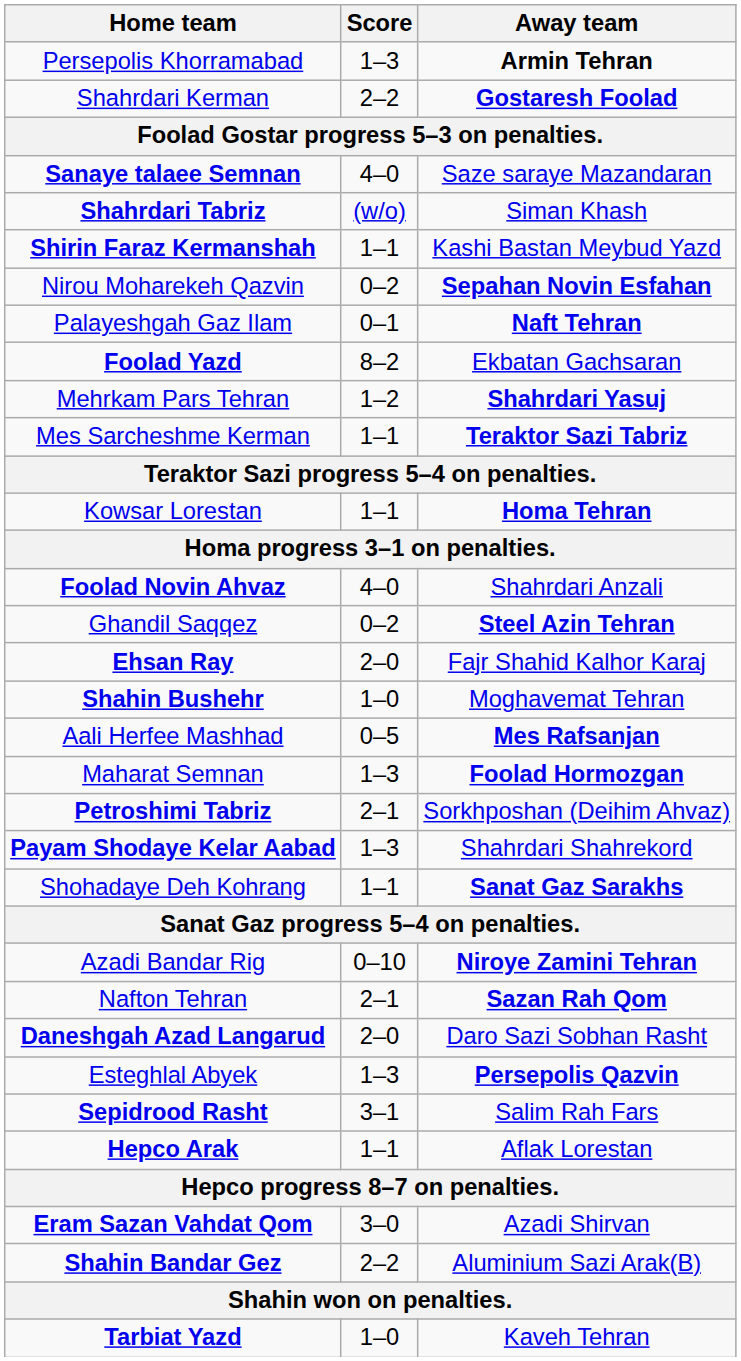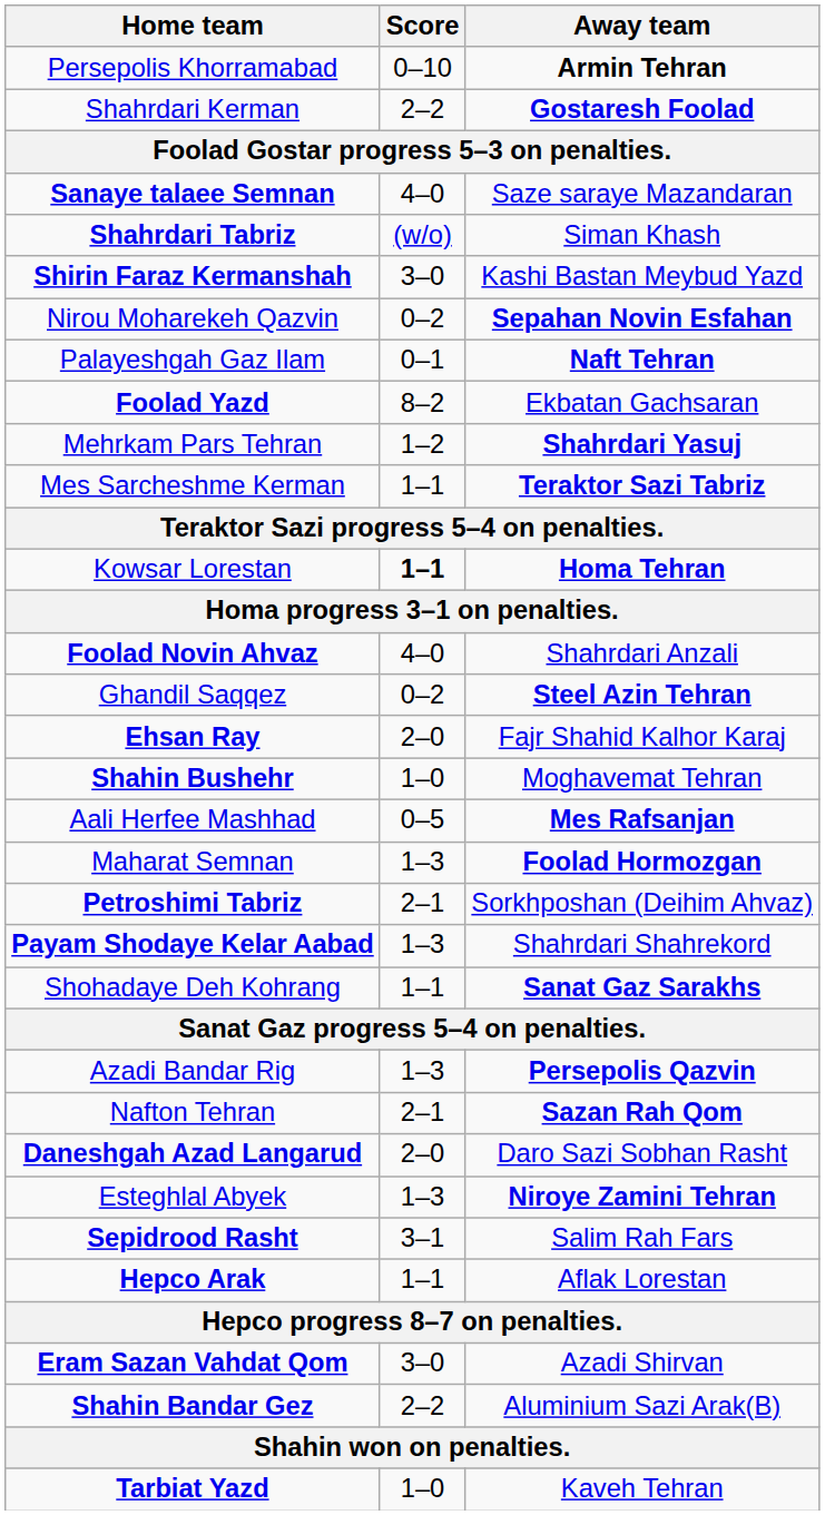 <table class="wikitable" style="text-align: center">
 <tr>
 <th>Home team</th>
 <th>Score</th>
 <th>Away team</th>
 </tr>
 <tr>
 <td><a href='#'>Persepolis Khorramabad</a></td>
-<td>1–3</td>
+<td>0–10</td>
 <td><strong>Armin Tehran</strong></td>
 </tr>
 <tr>
 <td><a href='#'>Shahrdari Kerman</a></td>
 <td>2–2</td>
 <td><strong><a href='#'>Gostaresh Foolad</a></strong></td>
 </tr>
 <tr>
 <th colspan=4>Foolad Gostar progress 5–3 on penalties.</th>
 </tr>
 <tr>
 <td><strong><a href='#'>Sanaye talaee Semnan</a></strong></td>
 <td>4–0</td>
 <td><a href='#'>Saze saraye Mazandaran</a></td>
 </tr>
 <tr>
 <td><strong><a href='#'>Shahrdari Tabriz</a></strong></td>
 <td><a href='#'>(w/o)</a></td>
 <td><a href='#'>Siman Khash</a></td>
 </tr>
 <tr>
 <td><strong><a href='#'>Shirin Faraz Kermanshah</a></strong></td>
-<td>1–1</td>
+<td>3–0</td>
 <td><a href='#'>Kashi Bastan Meybud Yazd</a></td>
 </tr>
 <tr>
 <td><a href='#'>Nirou Moharekeh Qazvin</a></td>
 <td>0–2</td>
 <td><strong><a href='#'>Sepahan Novin Esfahan</a></strong></td>
 </tr>
 <tr>
 <td><a href='#'>Palayeshgah Gaz Ilam</a></td>
 <td>0–1</td>
 <td><strong><a href='#'>Naft Tehran</a></strong></td>
 </tr>
 <tr>
 <td><strong><a href='#'>Foolad Yazd</a></strong></td>
 <td>8–2</td>
 <td><a href='#'>Ekbatan Gachsaran</a></td>
 </tr>
 <tr>
 <td><a href='#'>Mehrkam Pars Tehran</a></td>
 <td>1–2</td>
 <td><strong><a href='#'>Shahrdari Yasuj</a></strong></td>
 </tr>
 <tr>
 <td><a href='#'>Mes Sarcheshme Kerman</a></td>
 <td>1–1</td>
 <td><strong><a href='#'>Teraktor Sazi Tabriz</a></strong></td>
 </tr>
 <tr>
 <th colspan=3>Teraktor Sazi progress 5–4 on penalties.</th>
 </tr>
 <tr>
 <td><a href='#'>Kowsar Lorestan</a></td>
-<td>1–1</td>
+<td><strong>1–1</strong></td>
 <td><strong><a href='#'>Homa Tehran</a></strong></td>
 </tr>
 <tr>
 <th colspan=3>Homa progress 3–1 on penalties.</th>
 </tr>
 <tr>
 <td><strong><a href='#'>Foolad Novin Ahvaz</a></strong></td>
 <td>4–0</td>
 <td><a href='#'>Shahrdari Anzali</a></td>
 </tr>
 <tr>
 <td><a href='#'>Ghandil Saqqez</a></td>
 <td>0–2</td>
 <td><strong><a href='#'>Steel Azin Tehran</a></strong></td>
 </tr>
 <tr>
 <td><strong><a href='#'>Ehsan Ray</a></strong></td>
 <td>2–0</td>
 <td><a href='#'>Fajr Shahid Kalhor Karaj</a></td>
 </tr>
 <tr>
 <td><strong><a href='#'>Shahin Bushehr</a></strong></td>
 <td>1–0</td>
 <td><a href='#'>Moghavemat Tehran</a></td>
 </tr>
 <tr>
 <td><a href='#'>Aali Herfee Mashhad</a></td>
 <td>0–5</td>
 <td><strong><a href='#'>Mes Rafsanjan</a></strong></td>
 </tr>
 <tr>
 <td><a href='#'>Maharat Semnan</a></td>
 <td>1–3</td>
 <td><strong><a href='#'>Foolad Hormozgan</a></strong></td>
 </tr>
 <tr>
 <td><strong><a href='#'>Petroshimi Tabriz</a></strong></td>
 <td>2–1</td>
 <td><a href='#'>Sorkhposhan (Deihim Ahvaz)</a></td>
 </tr>
 <tr>
 <td><strong><a href='#'>Payam Shodaye Kelar Aabad</a></strong></td>
 <td>1–3</td>
 <td><a href='#'>Shahrdari Shahrekord</a></td>
 </tr>
 <tr>
 <td><a href='#'>Shohadaye Deh Kohrang</a></td>
 <td>1–1</td>
 <td><strong><a href='#'>Sanat Gaz Sarakhs</a></strong></td>
 </tr>
 <tr>
 <th colspan=3>Sanat Gaz progress 5–4 on penalties.</th>
 </tr>
 <tr>
 <td><a href='#'>Azadi Bandar Rig</a></td>
-<td>0–10</td>
-<td><strong><a href='#'>Niroye Zamini Tehran</a></strong></td>
+<td>1–3</td>
+<td><strong><a href='#'>Persepolis Qazvin</a></strong></td>
 </tr>
 <tr>
 <td><a href='#'>Nafton Tehran</a></td>
 <td>2–1</td>
 <td><strong><a href='#'>Sazan Rah Qom</a></strong></td>
 </tr>
 <tr>
 <td><strong><a href='#'>Daneshgah Azad Langarud</a></strong></td>
 <td>2–0</td>
 <td><a href='#'>Daro Sazi Sobhan Rasht</a></td>
 </tr>
 <tr>
 <td><a href='#'>Esteghlal Abyek</a></td>
 <td>1–3</td>
-<td><strong><a href='#'>Persepolis Qazvin</a></strong></td>
+<td><strong><a href='#'>Niroye Zamini Tehran</a></strong></td>
 </tr>
 <tr>
 <td><strong><a href='#'>Sepidrood Rasht</a></strong></td>
 <td>3–1</td>
 <td><a href='#'>Salim Rah Fars</a></td>
 </tr>
 <tr>
 <td><strong><a href='#'>Hepco Arak</a></strong></td>
 <td>1–1</td>
 <td><a href='#'>Aflak Lorestan</a></td>
 </tr>
 <tr>
 <th colspan=3>Hepco progress 8–7 on penalties.</th>
 </tr>
 <tr>
 <td><strong><a href='#'>Eram Sazan Vahdat Qom</a></strong></td>
 <td>3–0</td>
 <td><a href='#'>Azadi Shirvan</a></td>
 </tr>
 <tr>
 <td><strong><a href='#'>Shahin Bandar Gez</a></strong></td>
 <td>2–2</td>
 <td><a href='#'>Aluminium Sazi Arak(B)</a></td>
 </tr>
 <tr>
 <th colspan=3>Shahin won on penalties.</th>
 </tr>
 <tr>
 <td><strong><a href='#'>Tarbiat Yazd</a></strong></td>
 <td>1–0</td>
 <td><a href='#'>Kaveh Tehran</a></td>
 </tr>
 </table>
